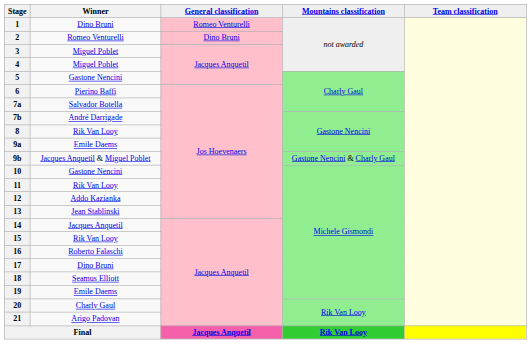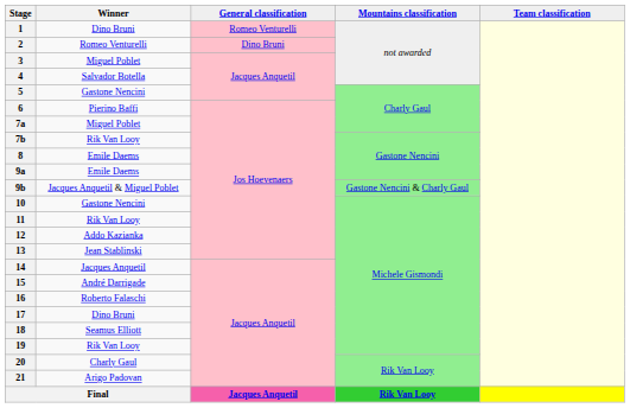 <table class="wikitable" style="text-align: center; font-size:smaller;">
 <tr style="background:#efefef;">
 <th style="width:1%;">Stage</th>
 <th style="width:15%;">Winner</th>
 <th style="background:#efefef; width:14%;"><a href='#'>General classification</a><br></th>
 <th style="background:#efefef; width:14%;"><a href='#'>Mountains classification</a></th>
 <th style="background:#efefef; width:14%;"><a href='#'>Team classification</a></th>
 </tr>
 <tr>
 <th>1</th>
 <td><a href='#'>Dino Bruni</a></td>
 <td style="background:pink;" rowspan="1"><a href='#'>Romeo Venturelli</a></td>
 <td style="background:#EFEFEF;" rowspan="4"><em>not awarded</em></td>
 <td style="background:lightyellow;" rowspan="23"></td>
 </tr>
 <tr>
 <th>2</th>
 <td><a href='#'>Romeo Venturelli</a></td>
 <td style="background:pink;" rowspan="1"><a href='#'>Dino Bruni</a></td>
 </tr>
 <tr>
 <th>3</th>
 <td><a href='#'>Miguel Poblet</a></td>
 <td style="background:pink;" rowspan="3"><a href='#'>Jacques Anquetil</a></td>
 </tr>
 <tr>
 <th>4</th>
-<td><a href='#'>Miguel Poblet</a></td>
+<td><a href='#'>Salvador Botella</a></td>
 </tr>
 <tr>
 <th>5</th>
 <td><a href='#'>Gastone Nencini</a></td>
 <td style="background:lightgreen;" rowspan="3"><a href='#'>Charly Gaul</a></td>
 </tr>
 <tr>
 <th>6</th>
 <td><a href='#'>Pierino Baffi</a></td>
 <td style="background:pink;" rowspan="10"><a href='#'>Jos Hoevenaers</a></td>
 </tr>
 <tr>
 <th>7a</th>
-<td><a href='#'>Salvador Botella</a></td>
+<td><a href='#'>Miguel Poblet</a></td>
 </tr>
 <tr>
 <th>7b</th>
-<td><a href='#'>André Darrigade</a></td>
+<td><a href='#'>Rik Van Looy</a></td>
 <td style="background:lightgreen;" rowspan="3"><a href='#'>Gastone Nencini</a></td>
 </tr>
 <tr>
 <th>8</th>
-<td><a href='#'>Rik Van Looy</a></td>
+<td><a href='#'>Emile Daems</a></td>
 </tr>
 <tr>
 <th>9a</th>
 <td><a href='#'>Emile Daems</a></td>
 </tr>
 <tr>
 <th>9b</th>
 <td><a href='#'>Jacques Anquetil</a> & <a href='#'>Miguel Poblet</a></td>
 <td style="background:lightgreen;" rowspan="1"><a href='#'>Gastone Nencini</a> & <a href='#'>Charly Gaul</a></td>
 </tr>
 <tr>
 <th>10</th>
 <td><a href='#'>Gastone Nencini</a></td>
 <td style="background:lightgreen;" rowspan="10"><a href='#'>Michele Gismondi</a></td>
 </tr>
 <tr>
 <th>11</th>
 <td><a href='#'>Rik Van Looy</a></td>
 </tr>
 <tr>
 <th>12</th>
 <td><a href='#'>Addo Kazianka</a></td>
 </tr>
 <tr>
 <th>13</th>
 <td><a href='#'>Jean Stablinski</a></td>
 </tr>
 <tr>
 <th>14</th>
 <td><a href='#'>Jacques Anquetil</a></td>
 <td style="background:pink;" rowspan="8"><a href='#'>Jacques Anquetil</a></td>
 </tr>
 <tr>
 <th>15</th>
-<td><a href='#'>Rik Van Looy</a></td>
+<td><a href='#'>André Darrigade</a></td>
 </tr>
 <tr>
 <th>16</th>
 <td><a href='#'>Roberto Falaschi</a></td>
 </tr>
 <tr>
 <th>17</th>
 <td><a href='#'>Dino Bruni</a></td>
 </tr>
 <tr>
 <th>18</th>
 <td><a href='#'>Seamus Elliott</a></td>
 </tr>
 <tr>
 <th>19</th>
-<td><a href='#'>Emile Daems</a></td>
+<td><a href='#'>Rik Van Looy</a></td>
 </tr>
 <tr>
 <th>20</th>
 <td><a href='#'>Charly Gaul</a></td>
 <td style="background:lightgreen;" rowspan="2"><a href='#'>Rik Van Looy</a></td>
 </tr>
 <tr>
 <th>21</th>
 <td><a href='#'>Arigo Padovan</a></td>
 </tr>
 <tr>
 <th colspan=2><strong>Final</strong></th>
 <th style="background:#F660AB;"><strong><a href='#'>Jacques Anquetil</a></strong></th>
 <th style="background:#32CD32;"><strong><a href='#'>Rik Van Looy</a></strong></th>
 <th style="background:yellow;"><strong></strong></th>
 </tr>
 </table>
